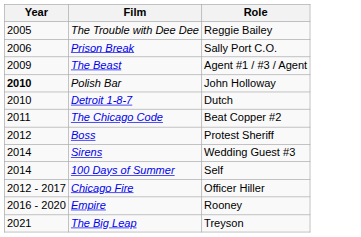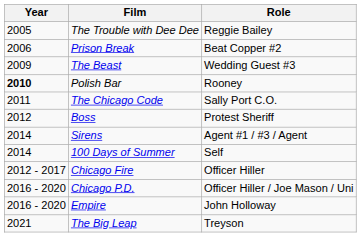 <table class="wikitable sortable">
 <tr>
 <th>Year</th>
 <th>Film</th>
 <th>Role</th>
 </tr>
 <tr>
 <td>2005</td>
 <td><em>The Trouble with Dee Dee</em></td>
 <td>Reggie Bailey</td>
 </tr>
 <tr>
 <td>2006</td>
 <td><em><a href='#'>Prison Break</a></em></td>
-<td>Sally Port C.O.</td>
+<td>Beat Copper #2</td>
 </tr>
 <tr>
 <td>2009</td>
 <td><em><a href='#'>The Beast</a></em></td>
-<td>Agent #1 / #3 / Agent</td>
+<td>Wedding Guest #3</td>
 </tr>
 <tr>
 <td><strong>2010</strong></td>
 <td><em>Polish Bar</em></td>
-<td>John Holloway</td>
-</tr>
-<tr>
-<td>2010</td>
-<td><em><a href='#'>Detroit 1-8-7</a></em></td>
-<td>Dutch</td>
+<td>Rooney</td>
 </tr>
 <tr>
 <td>2011</td>
 <td><em><a href='#'>The Chicago Code</a></em></td>
-<td>Beat Copper #2</td>
+<td>Sally Port C.O.</td>
 </tr>
 <tr>
 <td>2012</td>
 <td><em><a href='#'>Boss</a></em></td>
 <td>Protest Sheriff</td>
 </tr>
 <tr>
 <td>2014</td>
 <td><em><a href='#'>Sirens</a></em></td>
-<td>Wedding Guest #3</td>
+<td>Agent #1 / #3 / Agent</td>
 </tr>
 <tr>
 <td>2014</td>
 <td><em><a href='#'>100 Days of Summer</a></em></td>
 <td>Self</td>
 </tr>
 <tr>
 <td>2012 - 2017</td>
 <td><em><a href='#'>Chicago Fire</a></em></td>
 <td>Officer Hiller</td>
 </tr>
 <tr>
 <td>2016 - 2020</td>
+<td><em><a href='#'>Chicago P.D.</a></em></td>
+<td>Officer Hiller / Joe Mason / Uni</td>
+</tr>
+<tr>
+<td>2016 - 2020</td>
 <td><em><a href='#'>Empire</a></em></td>
-<td>Rooney</td>
+<td>John Holloway</td>
 </tr>
 <tr>
 <td>2021</td>
 <td><em><a href='#'>The Big Leap</a></em></td>
 <td>Treyson</td>
 </tr>
 </table>
